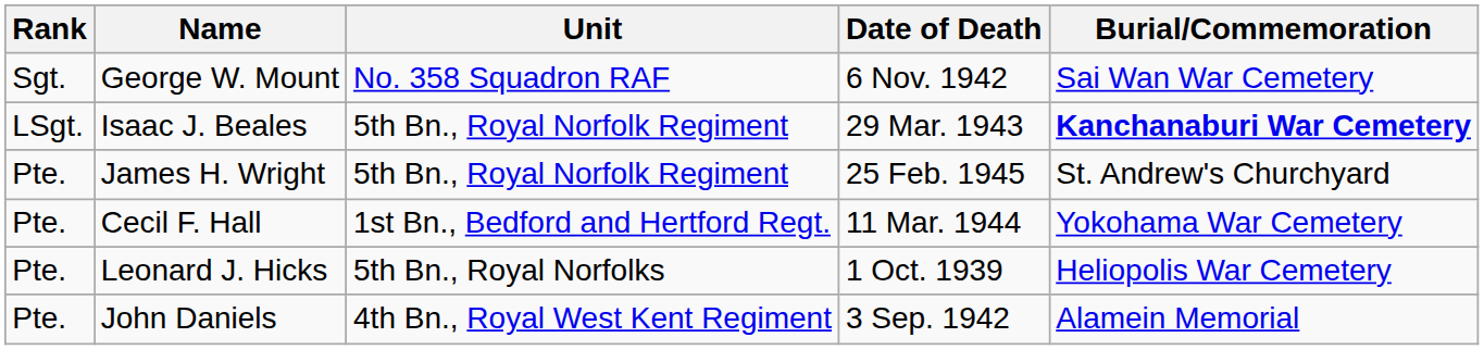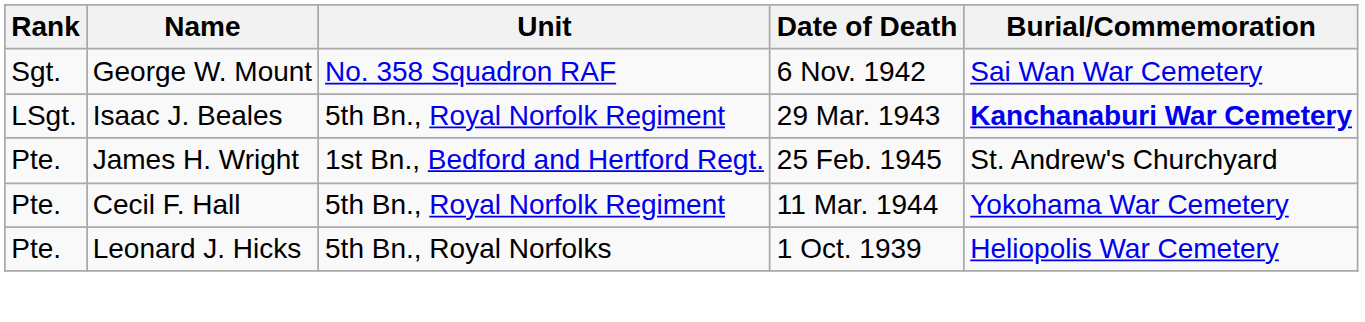 <table class="wikitable">
 <tr>
 <th>Rank</th>
 <th>Name</th>
 <th>Unit</th>
 <th>Date of Death</th>
 <th>Burial/Commemoration</th>
 </tr>
 <tr>
 <td>Sgt.</td>
 <td>George W. Mount</td>
 <td><a href='#'>No. 358 Squadron RAF</a></td>
 <td>6 Nov. 1942</td>
 <td><a href='#'>Sai Wan War Cemetery</a></td>
 </tr>
 <tr>
 <td>LSgt.</td>
 <td>Isaac J. Beales</td>
 <td>5th Bn., <a href='#'>Royal Norfolk Regiment</a></td>
 <td>29 Mar. 1943</td>
 <td><strong><a href='#'>Kanchanaburi War Cemetery</a></strong></td>
 </tr>
 <tr>
 <td>Pte.</td>
 <td>James H. Wright</td>
-<td>5th Bn., <a href='#'>Royal Norfolk Regiment</a></td>
+<td>1st Bn., <a href='#'>Bedford and Hertford Regt.</a></td>
 <td>25 Feb. 1945</td>
 <td>St. Andrew's Churchyard</td>
 </tr>
 <tr>
 <td>Pte.</td>
 <td>Cecil F. Hall</td>
-<td>1st Bn., <a href='#'>Bedford and Hertford Regt.</a></td>
+<td>5th Bn., <a href='#'>Royal Norfolk Regiment</a></td>
 <td>11 Mar. 1944</td>
 <td><a href='#'>Yokohama War Cemetery</a></td>
 </tr>
 <tr>
 <td>Pte.</td>
 <td>Leonard J. Hicks</td>
 <td>5th Bn., Royal Norfolks</td>
 <td>1 Oct. 1939</td>
 <td><a href='#'>Heliopolis War Cemetery</a></td>
 </tr>
-<tr>
-<td>Pte.</td>
-<td>John Daniels</td>
-<td>4th Bn., <a href='#'>Royal West Kent Regiment</a></td>
-<td>3 Sep. 1942</td>
-<td><a href='#'>Alamein Memorial</a></td>
-</tr>
 </table>
